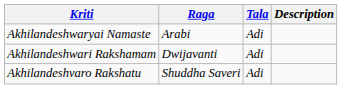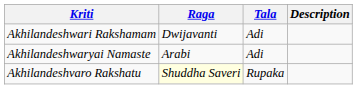 <table class="wikitable">
 <tr>
 <th><em><a href='#'>Kriti</a></em></th>
 <th><em><a href='#'>Raga</a></em></th>
 <th><em><a href='#'>Tala</a></em></th>
 <th><em>Description</em></th>
 </tr>
 <tr>
+<td><em>Akhilandeshwari Rakshamam</em></td>
+<td><em>Dwijavanti</em></td>
+<td><em>Adi</em></td>
+<td></td>
+</tr>
+<tr>
 <td><em>Akhilandeshwaryai Namaste</em></td>
 <td><em>Arabi</em></td>
 <td><em>Adi</em></td>
 <td></td>
 </tr>
 <tr>
-<td><em>Akhilandeshwari Rakshamam</em></td>
-<td><em>Dwijavanti</em></td>
-<td><em>Adi</em></td>
-<td></td>
-</tr>
-<tr>
 <td><em>Akhilandeshvaro Rakshatu</em></td>
-<td><em>Shuddha Saveri</em></td>
-<td><em>Adi</em></td>
+<td style="background: lightyellow;"><em>Shuddha Saveri</em></td>
+<td><em>Rupaka</em></td>
 <td></td>
 </tr>
 </table>
